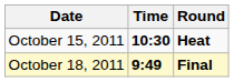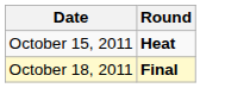 <table class="wikitable">
 <tr>
 <th>Date</th>
-<th>Time</th>
 <th>Round</th>
 </tr>
 <tr>
 <td>October 15, 2011</td>
-<td><strong>10:30</strong></td>
 <td><strong>Heat</strong></td>
 </tr>
 <tr style=background:lemonchiffon>
 <td>October 18, 2011</td>
-<td><strong>9:49</strong></td>
 <td><strong>Final</strong></td>
 </tr>
 </table>
